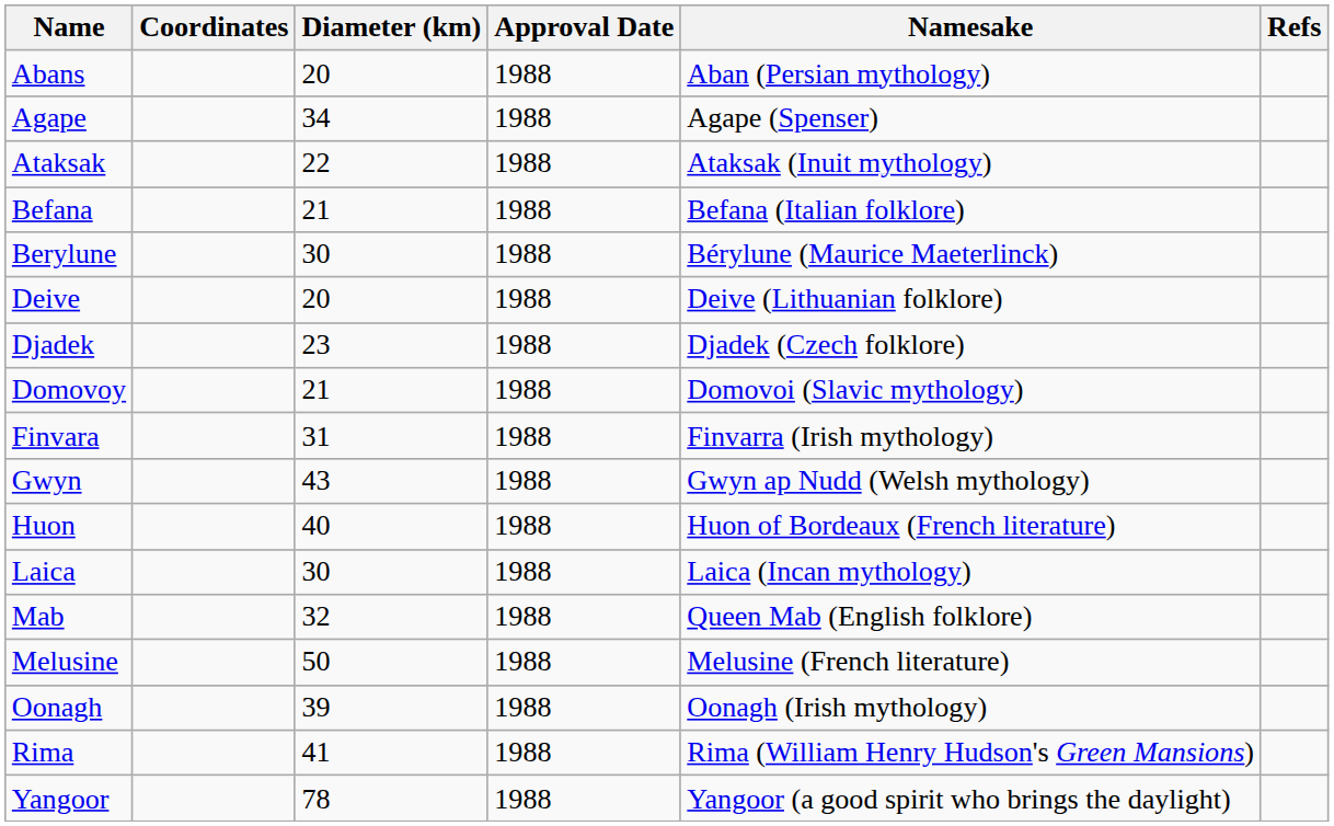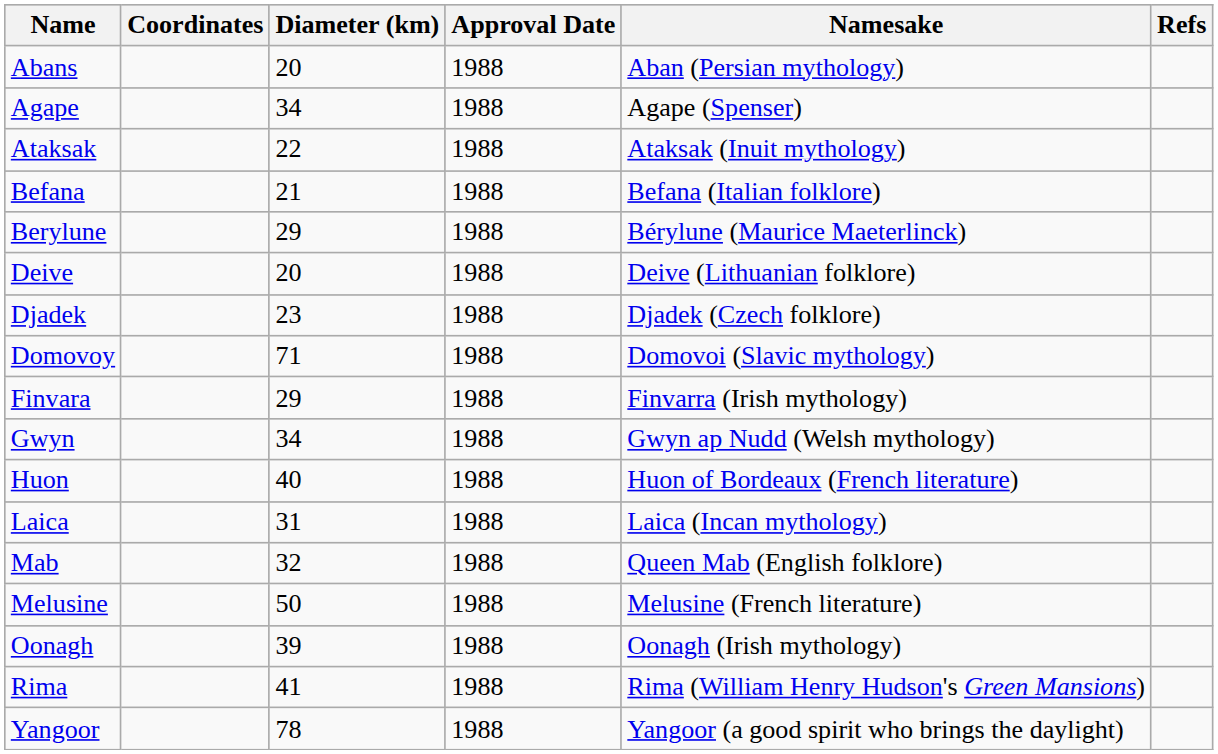 <table class="wikitable">
 <tr>
 <th>Name</th>
 <th>Coordinates</th>
 <th>Diameter (km)</th>
 <th>Approval Date</th>
 <th>Namesake</th>
 <th>Refs</th>
 </tr>
 <tr>
 <td><a href='#'>Abans</a></td>
 <td></td>
 <td>20</td>
 <td>1988</td>
 <td><a href='#'>Aban</a> (<a href='#'>Persian mythology</a>)</td>
 <td></td>
 </tr>
 <tr>
 <td><a href='#'>Agape</a></td>
 <td></td>
 <td>34</td>
 <td>1988</td>
 <td>Agape (<a href='#'>Spenser</a>)</td>
 <td></td>
 </tr>
 <tr>
 <td><a href='#'>Ataksak</a></td>
 <td></td>
 <td>22</td>
 <td>1988</td>
 <td><a href='#'>Ataksak</a> (<a href='#'>Inuit mythology</a>)</td>
 <td></td>
 </tr>
 <tr>
 <td><a href='#'>Befana</a></td>
 <td></td>
 <td>21</td>
 <td>1988</td>
 <td><a href='#'>Befana</a> (<a href='#'>Italian folklore</a>)</td>
 <td></td>
 </tr>
 <tr>
 <td><a href='#'>Berylune</a></td>
 <td></td>
-<td>30</td>
+<td>29</td>
 <td>1988</td>
 <td><a href='#'>Bérylune</a> (<a href='#'>Maurice Maeterlinck</a>)</td>
 <td></td>
 </tr>
 <tr>
 <td><a href='#'>Deive</a></td>
 <td></td>
 <td>20</td>
 <td>1988</td>
 <td><a href='#'>Deive</a> (<a href='#'>Lithuanian</a> folklore)</td>
 <td></td>
 </tr>
 <tr>
 <td><a href='#'>Djadek</a></td>
 <td></td>
 <td>23</td>
 <td>1988</td>
 <td><a href='#'>Djadek</a> (<a href='#'>Czech</a> folklore)</td>
 <td></td>
 </tr>
 <tr>
 <td><a href='#'>Domovoy</a></td>
 <td></td>
-<td>21</td>
+<td>71</td>
 <td>1988</td>
 <td><a href='#'>Domovoi</a> (<a href='#'>Slavic mythology</a>)</td>
 <td></td>
 </tr>
 <tr>
 <td><a href='#'>Finvara</a></td>
 <td></td>
-<td>31</td>
+<td>29</td>
 <td>1988</td>
 <td><a href='#'>Finvarra</a> (Irish mythology)</td>
 <td></td>
 </tr>
 <tr>
 <td><a href='#'>Gwyn</a></td>
 <td></td>
-<td>43</td>
+<td>34</td>
 <td>1988</td>
 <td><a href='#'>Gwyn ap Nudd</a> (Welsh mythology)</td>
 <td></td>
 </tr>
 <tr>
 <td><a href='#'>Huon</a></td>
 <td></td>
 <td>40</td>
 <td>1988</td>
 <td><a href='#'>Huon of Bordeaux</a> (<a href='#'>French literature</a>)</td>
 <td></td>
 </tr>
 <tr>
 <td><a href='#'>Laica</a></td>
 <td></td>
-<td>30</td>
+<td>31</td>
 <td>1988</td>
 <td><a href='#'>Laica</a> (<a href='#'>Incan mythology</a>)</td>
 <td></td>
 </tr>
 <tr>
 <td><a href='#'>Mab</a></td>
 <td></td>
 <td>32</td>
 <td>1988</td>
 <td><a href='#'>Queen Mab</a> (English folklore)</td>
 <td></td>
 </tr>
 <tr>
 <td><a href='#'>Melusine</a></td>
 <td></td>
 <td>50</td>
 <td>1988</td>
 <td><a href='#'>Melusine</a> (French literature)</td>
 <td></td>
 </tr>
 <tr>
 <td><a href='#'>Oonagh</a></td>
 <td></td>
 <td>39</td>
 <td>1988</td>
 <td><a href='#'>Oonagh</a> (Irish mythology)</td>
 <td></td>
 </tr>
 <tr>
 <td><a href='#'>Rima</a></td>
 <td></td>
 <td>41</td>
 <td>1988</td>
 <td><a href='#'>Rima</a> (<a href='#'>William Henry Hudson</a>'s <em><a href='#'>Green Mansions</a></em>)</td>
 <td></td>
 </tr>
 <tr>
 <td><a href='#'>Yangoor</a></td>
 <td></td>
 <td>78</td>
 <td>1988</td>
 <td><a href='#'>Yangoor</a> (a good spirit who brings the daylight)</td>
 <td></td>
 </tr>
 </table>
